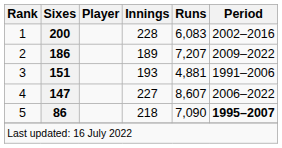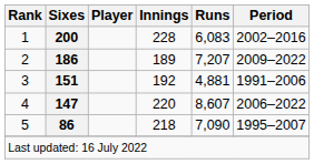 <table class="wikitable plainrowheaders sortable">
 <tr>
 <th scope=col>Rank</th>
 <th scope=col>Sixes</th>
 <th scope=col>Player</th>
 <th scope=col>Innings</th>
 <th scope=col>Runs</th>
 <th scope=col>Period</th>
 </tr>
 <tr>
 <td align=center>1</td>
 <th scope=row style="text-align:center;">200</th>
 <td></td>
 <td align=center>228</td>
 <td align=center>6,083</td>
 <td>2002–2016</td>
 </tr>
 <tr>
 <td align=center>2</td>
 <th scope=row style=text-align:center;>186</th>
 <td></td>
 <td align=center>189</td>
 <td align=center>7,207</td>
 <td>2009–2022</td>
 </tr>
 <tr>
 <td align=center>3</td>
 <th scope=row style=text-align:center;>151</th>
 <td></td>
-<td align=center>193</td>
+<td align=center>192</td>
 <td align=center>4,881</td>
 <td>1991–2006</td>
 </tr>
 <tr>
 <td align=center>4</td>
 <th scope=row style=text-align:center;>147</th>
 <td></td>
-<td align=center>227</td>
+<td align=center>220</td>
 <td align=center>8,607</td>
 <td>2006–2022</td>
 </tr>
 <tr>
 <td align=center>5</td>
 <th scope=row style=text-align:center;>86</th>
 <td></td>
 <td align=center>218</td>
 <td align=center>7,090</td>
-<td><strong>1995–2007</strong></td>
+<td>1995–2007</td>
 </tr>
 <tr>
 </tr>
 <tr class=sortbottom>
 <td colspan=6><small>Last updated: 16 July 2022</small></td>
 </tr>
 </table>
